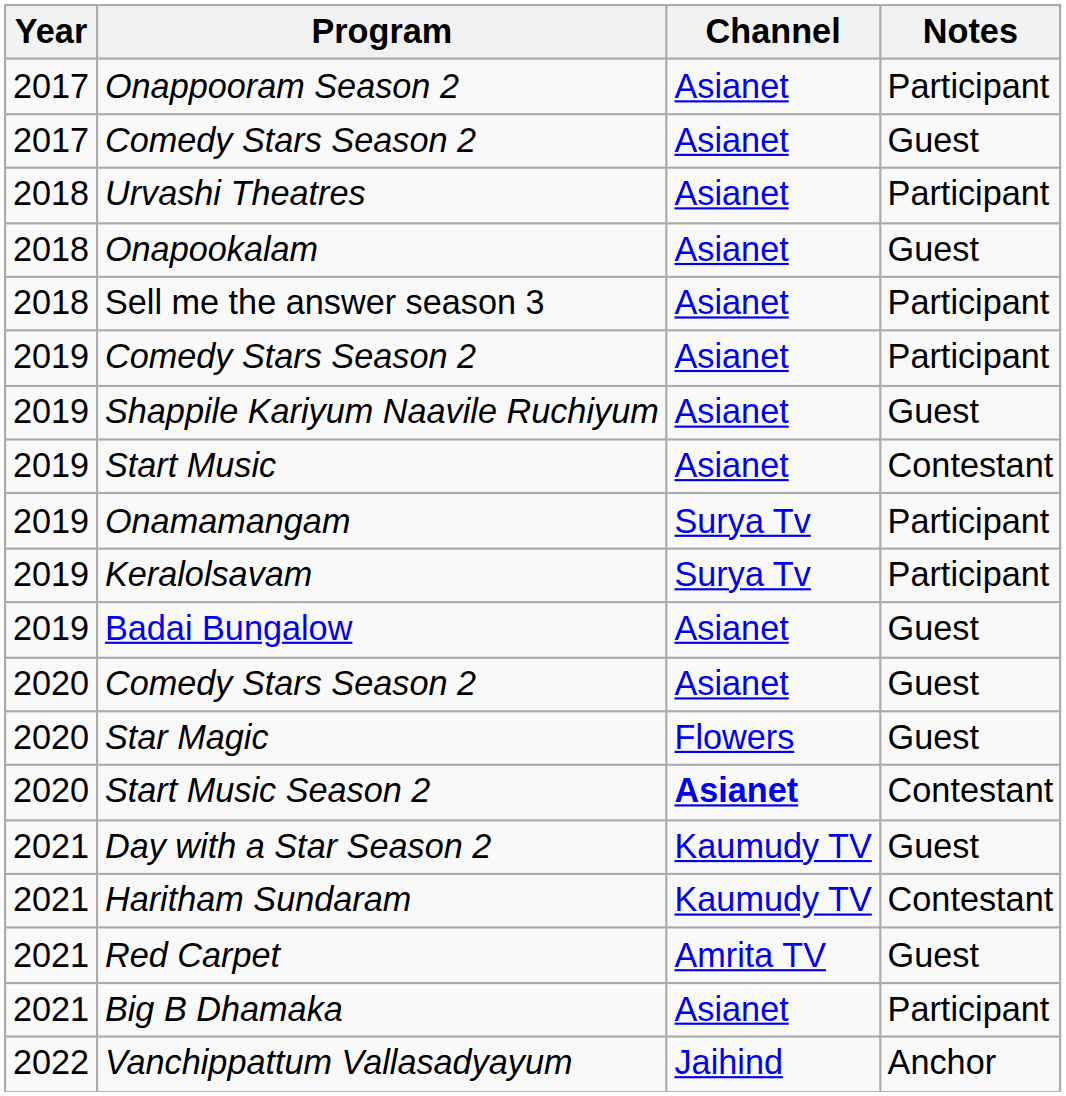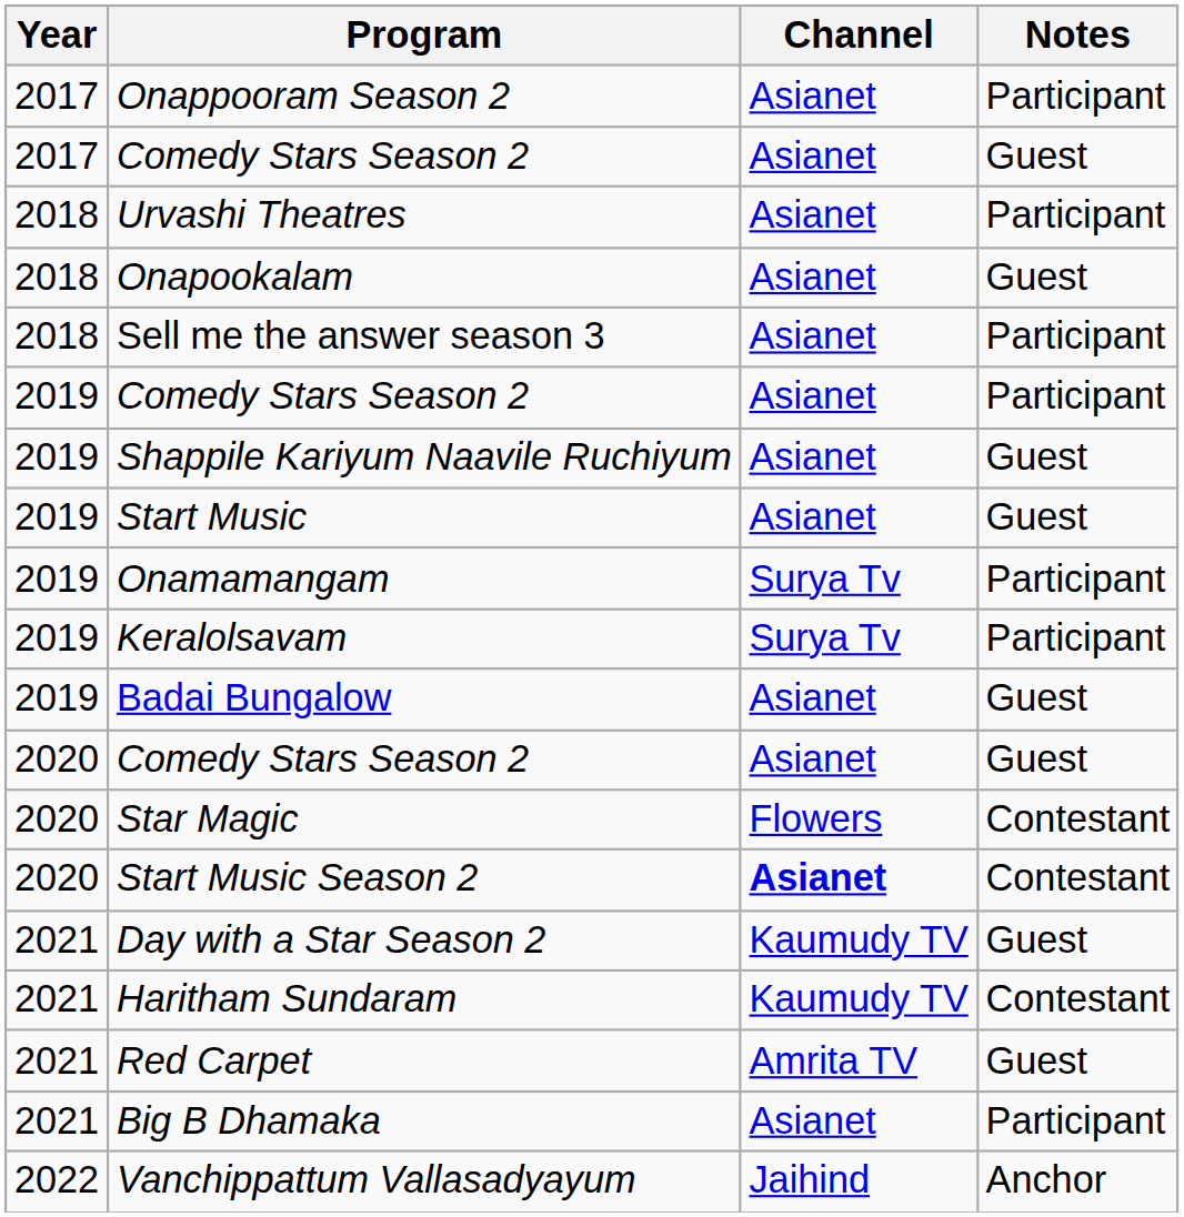 <table class="wikitable sortable">
 <tr>
 <th>Year</th>
 <th>Program</th>
 <th>Channel</th>
 <th>Notes</th>
 </tr>
 <tr>
 <td>2017</td>
 <td><em>Onappooram Season 2</em></td>
 <td><a href='#'>Asianet</a></td>
 <td>Participant</td>
 </tr>
 <tr>
 <td>2017</td>
 <td><em>Comedy Stars Season 2</em></td>
 <td><a href='#'>Asianet</a></td>
 <td>Guest</td>
 </tr>
 <tr>
 <td>2018</td>
 <td><em>Urvashi Theatres</em></td>
 <td><a href='#'>Asianet</a></td>
 <td>Participant</td>
 </tr>
 <tr>
 <td>2018</td>
 <td><em>Onapookalam</em></td>
 <td><a href='#'>Asianet</a></td>
 <td>Guest</td>
 </tr>
 <tr>
 <td>2018</td>
 <td>Sell me the answer season 3</td>
 <td><a href='#'>Asianet</a></td>
 <td>Participant</td>
 </tr>
 <tr>
 <td>2019</td>
 <td><em>Comedy Stars Season 2</em></td>
 <td><a href='#'>Asianet</a></td>
 <td>Participant</td>
 </tr>
 <tr>
 <td>2019</td>
 <td><em>Shappile Kariyum Naavile Ruchiyum</em></td>
 <td><a href='#'>Asianet</a></td>
 <td>Guest</td>
 </tr>
 <tr>
 <td>2019</td>
 <td><em>Start Music</em></td>
 <td><a href='#'>Asianet</a></td>
-<td>Contestant</td>
+<td>Guest</td>
 </tr>
 <tr>
 <td>2019</td>
 <td><em>Onamamangam</em></td>
 <td><a href='#'>Surya Tv</a></td>
 <td>Participant</td>
 </tr>
 <tr>
 <td>2019</td>
 <td><em>Keralolsavam</em></td>
 <td><a href='#'>Surya Tv</a></td>
 <td>Participant</td>
 </tr>
 <tr>
 <td>2019</td>
 <td><a href='#'>Badai Bungalow</a></td>
 <td><a href='#'>Asianet</a></td>
 <td>Guest</td>
 </tr>
 <tr>
 <td>2020</td>
 <td><em>Comedy Stars Season 2</em></td>
 <td><a href='#'>Asianet</a></td>
 <td>Guest</td>
 </tr>
 <tr>
 <td>2020</td>
 <td><em>Star Magic</em></td>
 <td><a href='#'>Flowers</a></td>
-<td>Guest</td>
+<td>Contestant</td>
 </tr>
 <tr>
 <td>2020</td>
 <td><em>Start Music Season 2</em></td>
 <td><strong><a href='#'>Asianet</a></strong></td>
 <td>Contestant</td>
 </tr>
 <tr>
 <td>2021</td>
 <td><em>Day with a Star Season 2</em></td>
 <td><a href='#'>Kaumudy TV</a></td>
 <td>Guest</td>
 </tr>
 <tr>
 <td>2021</td>
 <td><em>Haritham Sundaram</em></td>
 <td><a href='#'>Kaumudy TV</a></td>
 <td>Contestant</td>
 </tr>
 <tr>
 <td>2021</td>
 <td><em>Red Carpet</em></td>
 <td><a href='#'>Amrita TV</a></td>
 <td>Guest</td>
 </tr>
 <tr>
 <td>2021</td>
 <td><em>Big B Dhamaka</em></td>
 <td><a href='#'>Asianet</a></td>
 <td>Participant</td>
 </tr>
 <tr>
 <td>2022</td>
 <td><em>Vanchippattum Vallasadyayum</em></td>
 <td><a href='#'>Jaihind</a></td>
 <td>Anchor</td>
 </tr>
 </table>
